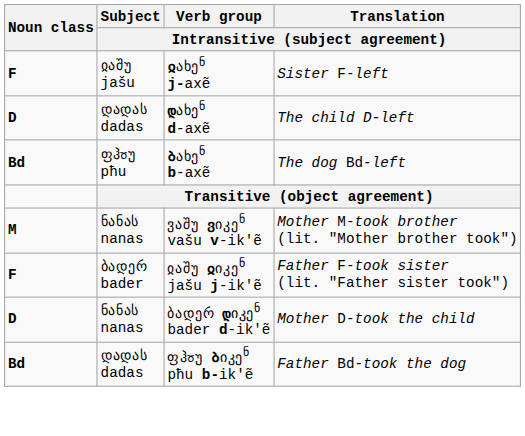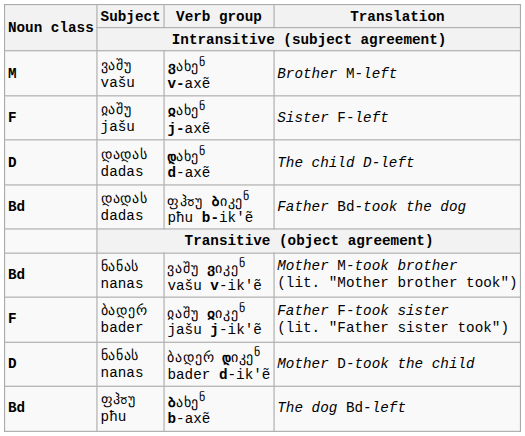 <table class="wikitable">
 <tr>
 <th rowspan="2">Noun class</th>
 <th>Subject</th>
 <th>Verb group</th>
 <th>Translation</th>
 </tr>
 <tr>
 <th colspan="3"><strong>Intransitive (subject agreement)</strong></th>
+</tr>
+<tr>
+<td><strong>M</strong></td>
+<td>ვაშუ<br>vašu</td>
+<td><strong>ვ</strong>ახე<sup>ნ</sup><br><strong>v-</strong>axẽ</td>
+<td><em>Brother</em> M-<em>left</em></td>
 </tr>
 <tr>
 <td><strong>F</strong></td>
 <td>ჲაშუ<br>jašu</td>
 <td><strong>ჲ</strong>ახე<sup>ნ</sup><br><strong>j-</strong>axẽ</td>
 <td><em>Sister</em> F-<em>left</em></td>
 </tr>
 <tr>
 <td><strong>D</strong></td>
 <td>დადას<br>dadas</td>
 <td><strong>დ</strong>ახე<sup>ნ</sup><br><strong>d</strong>-axẽ</td>
 <td><em>The child D-left</em></td>
 </tr>
 <tr>
 <td><strong>Bd</strong></td>
-<td>ფჰჾუ<br>pħu</td>
-<td><strong>ბ</strong>ახე<sup>ნ</sup><br><strong>b</strong>-axẽ</td>
-<td><em>The dog</em> Bd<em>-left</em></td>
+<td>დადას<br>dadas</td>
+<td>ფჰჾუ <strong>ბ</strong>იკე<sup>ნ</sup><br>pħu <strong>b-</strong>ik'ẽ</td>
+<td><em>Father</em> Bd<em>-took the dog</em></td>
 </tr>
 <tr>
 <td></td>
 <th colspan="3"><strong>Transitive (object agreement)</strong></th>
 </tr>
 <tr>
-<td><strong>M</strong></td>
+<td><strong>Bd</strong></td>
 <td>ნანას<br>nanas</td>
 <td>ვაშუ <strong>ვ</strong>იკე<sup>ნ</sup><br>vašu <strong>v</strong>-ik'ẽ</td>
 <td><em>Mother</em> M-<em>took brother</em><br>(lit. "Mother brother took")</td>
 </tr>
 <tr>
 <td><strong>F</strong></td>
 <td>ბადერ<br>bader</td>
 <td>ჲაშუ <strong>ჲ</strong>იკე<sup>ნ</sup><br>jašu <strong>j</strong>-ik'ẽ</td>
 <td><em>Father</em> F-<em>took sister</em><br>(lit. "Father sister took")</td>
 </tr>
 <tr>
 <td><strong>D</strong></td>
 <td>ნანას<br>nanas</td>
 <td>ბადერ <strong>დ</strong>იკე<sup>ნ</sup><br>bader <strong>d</strong>-ik'ẽ</td>
 <td><em>Mother</em> D-<em>took the child</em></td>
 </tr>
 <tr>
 <td><strong>Bd</strong></td>
-<td>დადას<br>dadas</td>
-<td>ფჰჾუ <strong>ბ</strong>იკე<sup>ნ</sup><br>pħu <strong>b-</strong>ik'ẽ</td>
-<td><em>Father</em> Bd<em>-took the dog</em></td>
+<td>ფჰჾუ<br>pħu</td>
+<td><strong>ბ</strong>ახე<sup>ნ</sup><br><strong>b</strong>-axẽ</td>
+<td><em>The dog</em> Bd<em>-left</em></td>
 </tr>
 </table>
